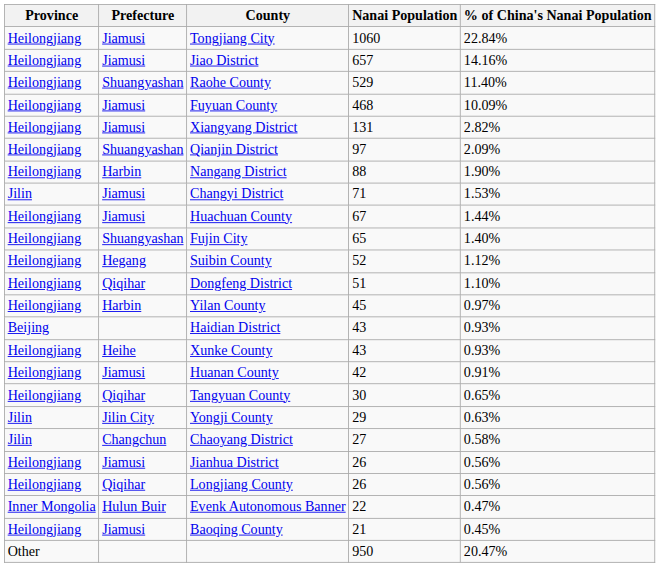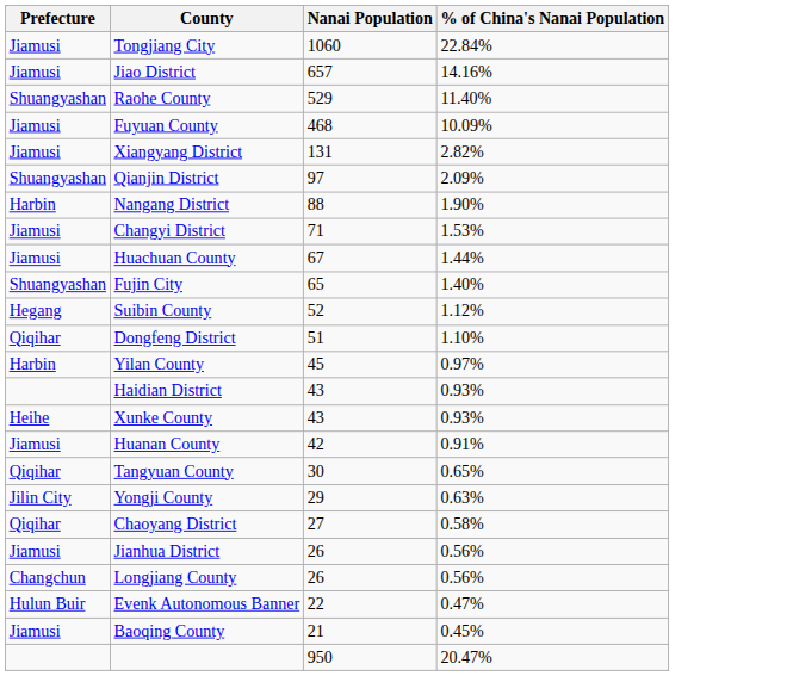 <table class="wikitable sortable">
 <tr>
-<th>Province</th>
 <th>Prefecture</th>
 <th>County</th>
 <th>Nanai Population</th>
 <th>% of China's Nanai Population</th>
 </tr>
 <tr>
-<td><a href='#'>Heilongjiang</a></td>
 <td><a href='#'>Jiamusi</a></td>
 <td><a href='#'>Tongjiang City</a></td>
 <td>1060</td>
 <td>22.84%</td>
 </tr>
 <tr>
-<td><a href='#'>Heilongjiang</a></td>
 <td><a href='#'>Jiamusi</a></td>
 <td><a href='#'>Jiao District</a></td>
 <td>657</td>
 <td>14.16%</td>
 </tr>
 <tr>
-<td><a href='#'>Heilongjiang</a></td>
 <td><a href='#'>Shuangyashan</a></td>
 <td><a href='#'>Raohe County</a></td>
 <td>529</td>
 <td>11.40%</td>
 </tr>
 <tr>
-<td><a href='#'>Heilongjiang</a></td>
 <td><a href='#'>Jiamusi</a></td>
 <td><a href='#'>Fuyuan County</a></td>
 <td>468</td>
 <td>10.09%</td>
 </tr>
 <tr>
-<td><a href='#'>Heilongjiang</a></td>
 <td><a href='#'>Jiamusi</a></td>
 <td><a href='#'>Xiangyang District</a></td>
 <td>131</td>
 <td>2.82%</td>
 </tr>
 <tr>
-<td><a href='#'>Heilongjiang</a></td>
 <td><a href='#'>Shuangyashan</a></td>
 <td><a href='#'>Qianjin District</a></td>
 <td>97</td>
 <td>2.09%</td>
 </tr>
 <tr>
-<td><a href='#'>Heilongjiang</a></td>
 <td><a href='#'>Harbin</a></td>
 <td><a href='#'>Nangang District</a></td>
 <td>88</td>
 <td>1.90%</td>
 </tr>
 <tr>
-<td><a href='#'>Jilin</a></td>
 <td><a href='#'>Jiamusi</a></td>
 <td><a href='#'>Changyi District</a></td>
 <td>71</td>
 <td>1.53%</td>
 </tr>
 <tr>
-<td><a href='#'>Heilongjiang</a></td>
 <td><a href='#'>Jiamusi</a></td>
 <td><a href='#'>Huachuan County</a></td>
 <td>67</td>
 <td>1.44%</td>
 </tr>
 <tr>
-<td><a href='#'>Heilongjiang</a></td>
 <td><a href='#'>Shuangyashan</a></td>
 <td><a href='#'>Fujin City</a></td>
 <td>65</td>
 <td>1.40%</td>
 </tr>
 <tr>
-<td><a href='#'>Heilongjiang</a></td>
 <td><a href='#'>Hegang</a></td>
 <td><a href='#'>Suibin County</a></td>
 <td>52</td>
 <td>1.12%</td>
 </tr>
 <tr>
-<td><a href='#'>Heilongjiang</a></td>
 <td><a href='#'>Qiqihar</a></td>
 <td><a href='#'>Dongfeng District</a></td>
 <td>51</td>
 <td>1.10%</td>
 </tr>
 <tr>
-<td><a href='#'>Heilongjiang</a></td>
 <td><a href='#'>Harbin</a></td>
 <td><a href='#'>Yilan County</a></td>
 <td>45</td>
 <td>0.97%</td>
 </tr>
 <tr>
-<td><a href='#'>Beijing</a></td>
 <td></td>
 <td><a href='#'>Haidian District</a></td>
 <td>43</td>
 <td>0.93%</td>
 </tr>
 <tr>
-<td><a href='#'>Heilongjiang</a></td>
 <td><a href='#'>Heihe</a></td>
 <td><a href='#'>Xunke County</a></td>
 <td>43</td>
 <td>0.93%</td>
 </tr>
 <tr>
-<td><a href='#'>Heilongjiang</a></td>
 <td><a href='#'>Jiamusi</a></td>
 <td><a href='#'>Huanan County</a></td>
 <td>42</td>
 <td>0.91%</td>
 </tr>
 <tr>
-<td><a href='#'>Heilongjiang</a></td>
 <td><a href='#'>Qiqihar</a></td>
 <td><a href='#'>Tangyuan County</a></td>
 <td>30</td>
 <td>0.65%</td>
 </tr>
 <tr>
-<td><a href='#'>Jilin</a></td>
 <td><a href='#'>Jilin City</a></td>
 <td><a href='#'>Yongji County</a></td>
 <td>29</td>
 <td>0.63%</td>
 </tr>
 <tr>
-<td><a href='#'>Jilin</a></td>
-<td><a href='#'>Changchun</a></td>
+<td><a href='#'>Qiqihar</a></td>
 <td><a href='#'>Chaoyang District</a></td>
 <td>27</td>
 <td>0.58%</td>
 </tr>
 <tr>
-<td><a href='#'>Heilongjiang</a></td>
 <td><a href='#'>Jiamusi</a></td>
 <td><a href='#'>Jianhua District</a></td>
 <td>26</td>
 <td>0.56%</td>
 </tr>
 <tr>
-<td><a href='#'>Heilongjiang</a></td>
-<td><a href='#'>Qiqihar</a></td>
+<td><a href='#'>Changchun</a></td>
 <td><a href='#'>Longjiang County</a></td>
 <td>26</td>
 <td>0.56%</td>
 </tr>
 <tr>
-<td><a href='#'>Inner Mongolia</a></td>
 <td><a href='#'>Hulun Buir</a></td>
 <td><a href='#'>Evenk Autonomous Banner</a></td>
 <td>22</td>
 <td>0.47%</td>
 </tr>
 <tr>
-<td><a href='#'>Heilongjiang</a></td>
 <td><a href='#'>Jiamusi</a></td>
 <td><a href='#'>Baoqing County</a></td>
 <td>21</td>
 <td>0.45%</td>
 </tr>
 <tr>
-<td>Other</td>
 <td></td>
 <td></td>
 <td>950</td>
 <td>20.47%</td>
 </tr>
 </table>
